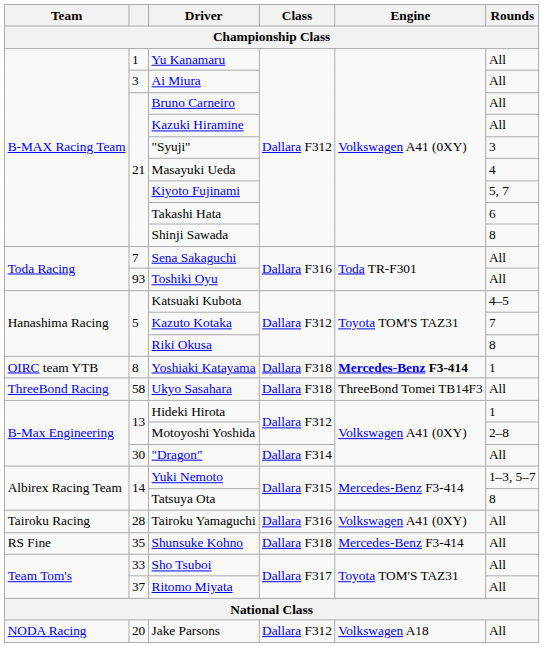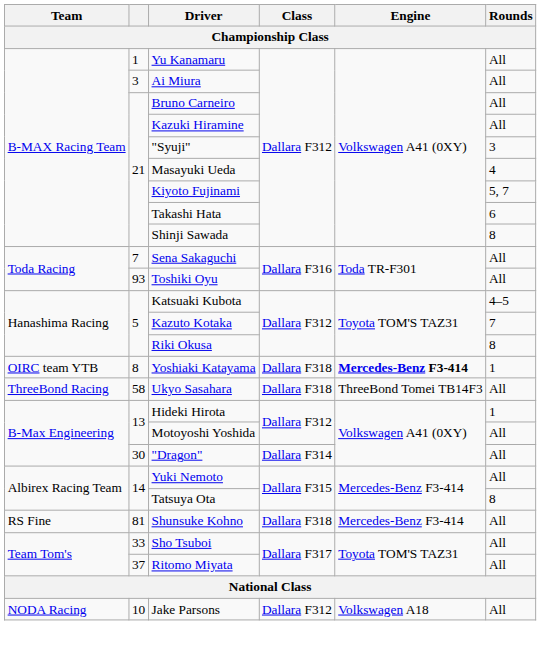 <table class="wikitable" style="font-size:85%">
 <tr>
 <th>Team</th>
 <th></th>
 <th>Driver</th>
 <th>Class</th>
 <th>Engine</th>
 <th>Rounds</th>
 </tr>
 <tr>
 <th colspan=6>Championship Class</th>
 </tr>
 <tr>
 <td rowspan=9><a href='#'>B-MAX Racing Team</a></td>
 <td>1</td>
 <td> <a href='#'>Yu Kanamaru</a></td>
 <td rowspan=9><a href='#'>Dallara</a> F312</td>
 <td rowspan=9><a href='#'>Volkswagen</a> A41 (0XY)</td>
 <td>All</td>
 </tr>
 <tr>
 <td>3</td>
 <td> <a href='#'>Ai Miura</a></td>
 <td>All</td>
 </tr>
 <tr>
 <td rowspan=7>21</td>
 <td> <a href='#'>Bruno Carneiro</a></td>
 <td>All</td>
 </tr>
 <tr>
 <td> <a href='#'>Kazuki Hiramine</a></td>
 <td>All</td>
 </tr>
 <tr>
 <td> "Syuji"</td>
 <td>3</td>
 </tr>
 <tr>
 <td> Masayuki Ueda</td>
 <td>4</td>
 </tr>
 <tr>
 <td> <a href='#'>Kiyoto Fujinami</a></td>
 <td>5, 7</td>
 </tr>
 <tr>
 <td> Takashi Hata</td>
 <td>6</td>
 </tr>
 <tr>
 <td> Shinji Sawada</td>
 <td>8</td>
 </tr>
 <tr>
 <td rowspan=2><a href='#'>Toda Racing</a></td>
 <td>7</td>
 <td> <a href='#'>Sena Sakaguchi</a></td>
 <td rowspan= 2><a href='#'>Dallara</a> F316</td>
 <td rowspan= 2><a href='#'>Toda</a> TR-F301</td>
 <td>All</td>
 </tr>
 <tr>
 <td>93</td>
 <td> <a href='#'>Toshiki Oyu</a></td>
 <td>All</td>
 </tr>
 <tr>
 <td rowspan=3>Hanashima Racing</td>
 <td rowspan=3>5</td>
 <td> Katsuaki Kubota</td>
 <td rowspan=3><a href='#'>Dallara</a> F312</td>
 <td rowspan=3><a href='#'>Toyota</a> TOM'S TAZ31</td>
 <td>4–5</td>
 </tr>
 <tr>
 <td> <a href='#'>Kazuto Kotaka</a></td>
 <td>7</td>
 </tr>
 <tr>
 <td> <a href='#'>Riki Okusa</a></td>
 <td>8</td>
 </tr>
 <tr>
 <td><a href='#'>OIRC</a> team YTB</td>
 <td>8</td>
 <td> <a href='#'>Yoshiaki Katayama</a></td>
 <td><a href='#'>Dallara</a> F318</td>
 <td><strong><a href='#'>Mercedes-Benz</a> F3-414</strong></td>
 <td>1</td>
 </tr>
 <tr>
 <td><a href='#'>ThreeBond Racing</a></td>
 <td>58</td>
 <td> <a href='#'>Ukyo Sasahara</a></td>
 <td><a href='#'>Dallara</a> F318</td>
 <td>ThreeBond Tomei TB14F3</td>
 <td>All</td>
 </tr>
 <tr>
 <td rowspan=3><a href='#'>B-Max Engineering</a></td>
 <td rowspan=2>13</td>
 <td> Hideki Hirota</td>
 <td rowspan=2><a href='#'>Dallara</a> F312</td>
 <td rowspan=3><a href='#'>Volkswagen</a> A41 (0XY)</td>
 <td>1</td>
 </tr>
 <tr>
 <td> Motoyoshi Yoshida</td>
-<td>2–8</td>
+<td>All</td>
 </tr>
 <tr>
 <td>30</td>
 <td> <a href='#'>"Dragon"</a></td>
 <td><a href='#'>Dallara</a> F314</td>
 <td>All</td>
 </tr>
 <tr>
 <td rowspan=2>Albirex Racing Team</td>
 <td rowspan=2>14</td>
 <td> <a href='#'>Yuki Nemoto</a></td>
 <td rowspan=2><a href='#'>Dallara</a> F315</td>
 <td rowspan=2><a href='#'>Mercedes-Benz</a> F3-414</td>
-<td>1–3, 5–7</td>
+<td>All</td>
 </tr>
 <tr>
 <td> Tatsuya Ota</td>
 <td>8</td>
 </tr>
 <tr>
-<td>Tairoku Racing</td>
-<td>28</td>
-<td> Tairoku Yamaguchi</td>
-<td><a href='#'>Dallara</a> F316</td>
-<td><a href='#'>Volkswagen</a> A41 (0XY)</td>
-<td>All</td>
-</tr>
-<tr>
 <td>RS Fine</td>
-<td>35</td>
+<td>81</td>
 <td> <a href='#'>Shunsuke Kohno</a></td>
 <td><a href='#'>Dallara</a> F318</td>
 <td><a href='#'>Mercedes-Benz</a> F3-414</td>
 <td>All</td>
 </tr>
 <tr>
 <td rowspan=2><a href='#'>Team Tom's</a></td>
 <td>33</td>
 <td> <a href='#'>Sho Tsuboi</a></td>
 <td rowspan=2><a href='#'>Dallara</a> F317</td>
 <td rowspan=2><a href='#'>Toyota</a> TOM'S TAZ31</td>
 <td>All</td>
 </tr>
 <tr>
 <td>37</td>
 <td> <a href='#'>Ritomo Miyata</a></td>
 <td>All</td>
 </tr>
 <tr>
 <th colspan=6>National Class</th>
 </tr>
 <tr>
 <td><a href='#'>NODA Racing</a></td>
-<td>20</td>
+<td>10</td>
 <td> Jake Parsons</td>
 <td><a href='#'>Dallara</a> F312</td>
 <td><a href='#'>Volkswagen</a> A18</td>
 <td>All</td>
 </tr>
 </table>
